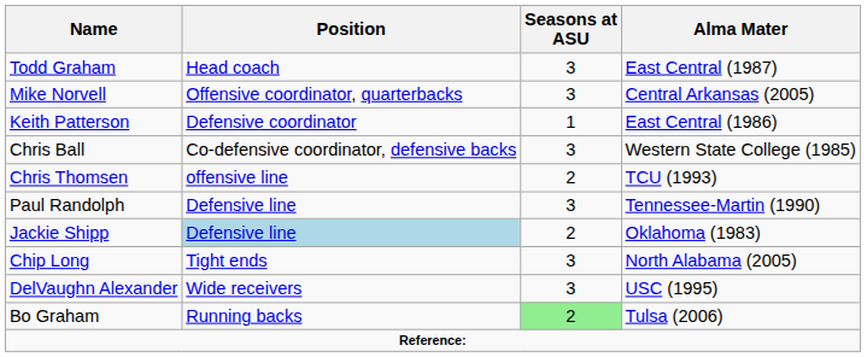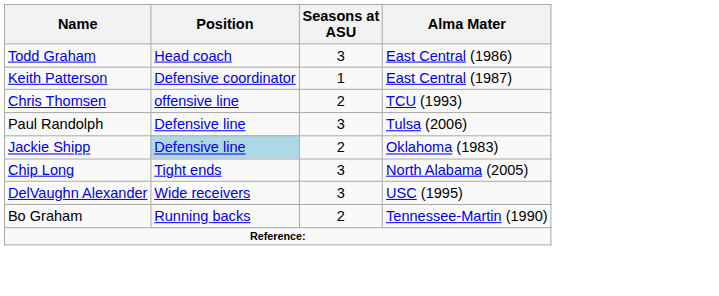 <table class="wikitable" style="font-size:90%;">
 <tr>
 <th>Name</th>
 <th>Position</th>
 <th>Seasons at<br>ASU</th>
 <th>Alma Mater</th>
 </tr>
 <tr>
 <td><a href='#'>Todd Graham</a></td>
 <td><a href='#'>Head coach</a></td>
 <td align=center>3</td>
-<td><a href='#'>East Central</a> (1987)</td>
-</tr>
-<tr>
-<td><a href='#'>Mike Norvell</a></td>
-<td><a href='#'>Offensive coordinator</a>, <a href='#'>quarterbacks</a></td>
-<td align=center>3</td>
-<td><a href='#'>Central Arkansas</a> (2005)</td>
+<td><a href='#'>East Central</a> (1986)</td>
 </tr>
 <tr>
 <td><a href='#'>Keith Patterson</a></td>
 <td><a href='#'>Defensive coordinator</a></td>
 <td align=center>1</td>
-<td><a href='#'>East Central</a> (1986)</td>
-</tr>
-<tr>
-<td>Chris Ball</td>
-<td>Co-defensive coordinator, <a href='#'>defensive backs</a></td>
-<td align=center>3</td>
-<td>Western State College (1985)</td>
+<td><a href='#'>East Central</a> (1987)</td>
 </tr>
 <tr>
 <td><a href='#'>Chris Thomsen</a></td>
 <td><a href='#'>offensive line</a></td>
 <td align=center>2</td>
 <td><a href='#'>TCU</a> (1993)</td>
 </tr>
 <tr>
 <td>Paul Randolph</td>
 <td><a href='#'>Defensive line</a></td>
 <td align=center>3</td>
-<td><a href='#'>Tennessee-Martin</a> (1990)</td>
+<td><a href='#'>Tulsa</a> (2006)</td>
 </tr>
 <tr>
 <td><a href='#'>Jackie Shipp</a></td>
 <td style="background: lightblue;"><a href='#'>Defensive line</a></td>
 <td align=center>2</td>
 <td><a href='#'>Oklahoma</a> (1983)</td>
 </tr>
 <tr>
 <td><a href='#'>Chip Long</a></td>
 <td><a href='#'>Tight ends</a></td>
 <td align=center>3</td>
 <td><a href='#'>North Alabama</a> (2005)</td>
 </tr>
 <tr>
 <td><a href='#'>DelVaughn Alexander</a></td>
 <td><a href='#'>Wide receivers</a></td>
 <td align=center>3</td>
 <td><a href='#'>USC</a> (1995)</td>
 </tr>
 <tr>
 <td>Bo Graham</td>
 <td><a href='#'>Running backs</a></td>
-<td align=center style="background: lightgreen;">2</td>
-<td><a href='#'>Tulsa</a> (2006)</td>
+<td align=center>2</td>
+<td><a href='#'>Tennessee-Martin</a> (1990)</td>
 </tr>
 <tr>
 <td colspan="4"  style="font-size:8pt; text-align:center;"><strong>Reference:</strong></td>
 </tr>
 </table>
